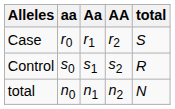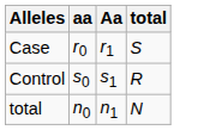 <table class="wikitable">
 <tr>
 <th>Alleles</th>
 <th>aa</th>
 <th>Aa</th>
-<th>AA</th>
 <th>total</th>
 </tr>
 <tr>
 <td>Case</td>
 <td><em>r</em><sub>0</sub></td>
 <td><em>r</em><sub>1</sub></td>
-<td><em>r</em><sub>2</sub></td>
 <td><em>S</em></td>
 </tr>
 <tr>
 <td>Control</td>
 <td><em>s</em><sub>0</sub></td>
 <td><em>s</em><sub>1</sub></td>
-<td><em>s</em><sub>2</sub></td>
 <td><em>R</em></td>
 </tr>
 <tr>
 <td>total</td>
 <td><em>n</em><sub>0</sub></td>
 <td><em>n</em><sub>1</sub></td>
-<td><em>n</em><sub>2</sub></td>
 <td><em>N</em></td>
 </tr>
 </table>
